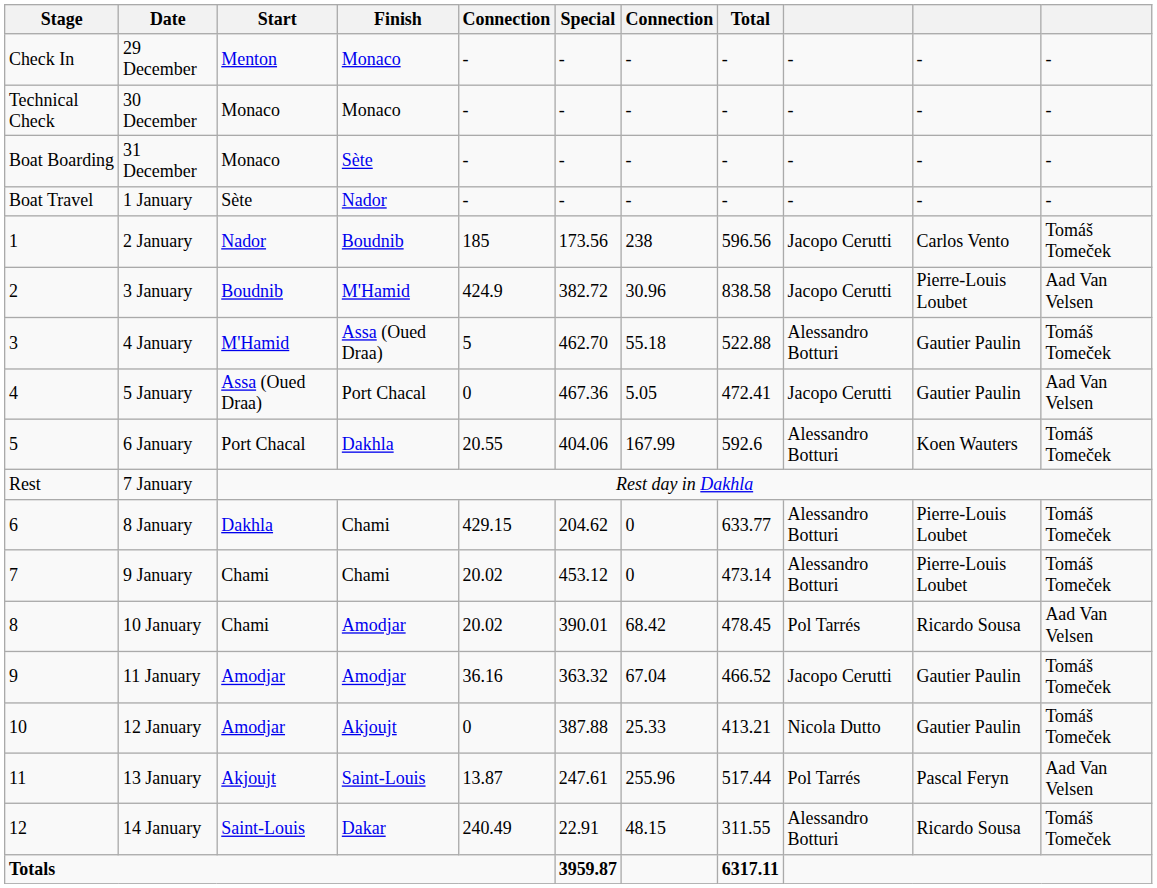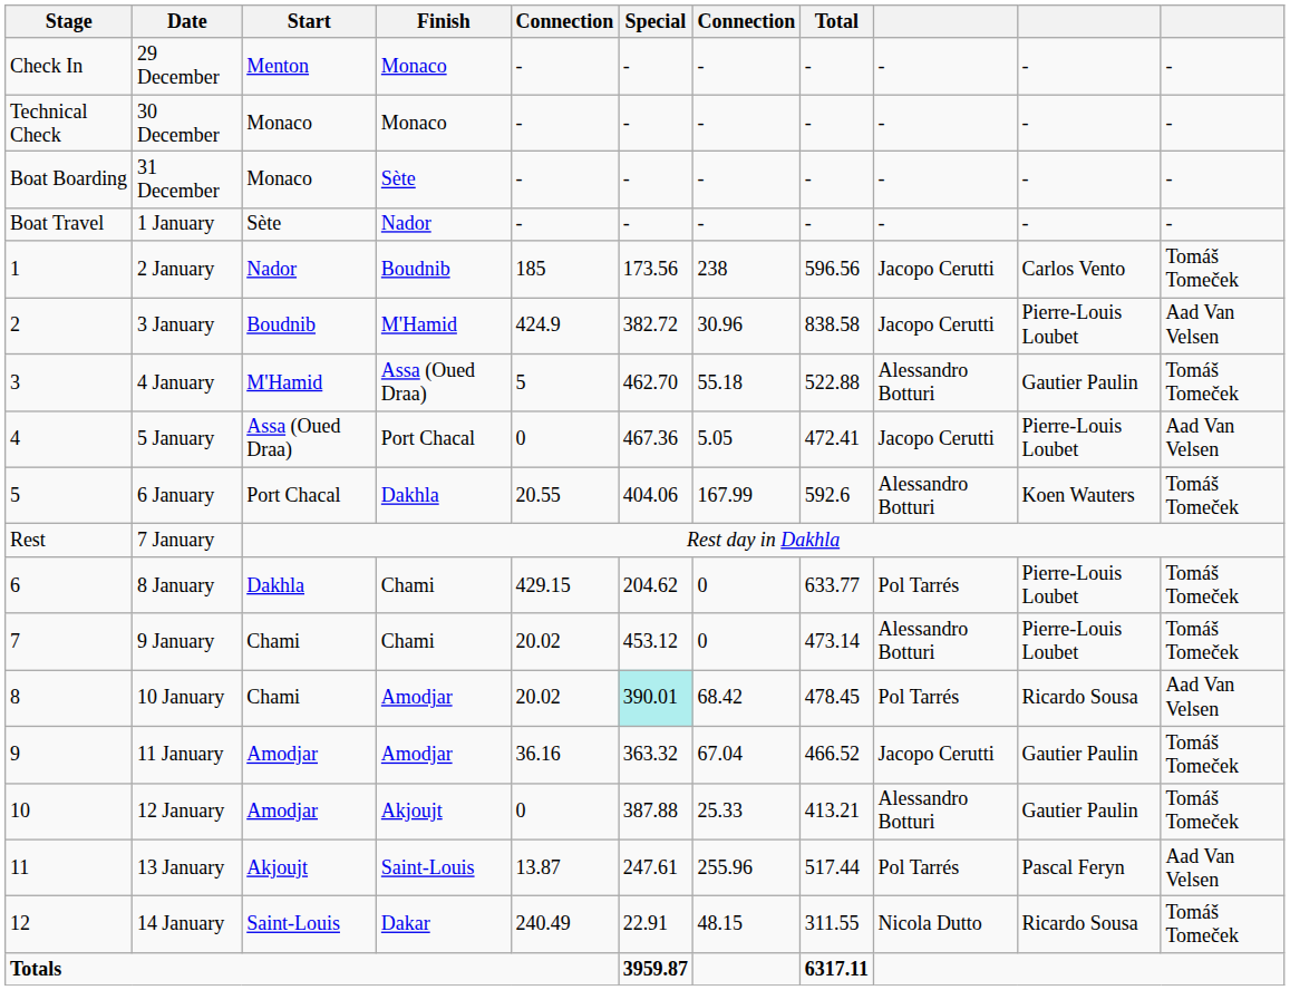 <table class="wikitable" style="font-size:85%">
 <tr>
 <th>Stage</th>
 <th>Date</th>
 <th>Start</th>
 <th>Finish</th>
 <th>Connection</th>
 <th>Special</th>
 <th>Connection</th>
 <th>Total</th>
 <th></th>
 <th></th>
 <th></th>
 </tr>
 <tr>
 <td>Check In</td>
 <td>29 December</td>
 <td> <a href='#'>Menton</a></td>
 <td> <a href='#'>Monaco</a></td>
 <td>-</td>
 <td>-</td>
 <td>-</td>
 <td>-</td>
 <td>-</td>
 <td>-</td>
 <td>-</td>
 </tr>
 <tr>
 <td>Technical Check</td>
 <td>30 December</td>
 <td> Monaco</td>
 <td> Monaco</td>
 <td>-</td>
 <td>-</td>
 <td>-</td>
 <td>-</td>
 <td>-</td>
 <td>-</td>
 <td>-</td>
 </tr>
 <tr>
 <td>Boat Boarding</td>
 <td>31 December</td>
 <td> Monaco</td>
 <td> <a href='#'>Sète</a></td>
 <td>-</td>
 <td>-</td>
 <td>-</td>
 <td>-</td>
 <td>-</td>
 <td>-</td>
 <td>-</td>
 </tr>
 <tr>
 <td>Boat Travel</td>
 <td>1 January</td>
 <td> Sète</td>
 <td> <a href='#'>Nador</a></td>
 <td>-</td>
 <td>-</td>
 <td>-</td>
 <td>-</td>
 <td>-</td>
 <td>-</td>
 <td>-</td>
 </tr>
 <tr>
 <td>1</td>
 <td>2 January</td>
 <td> <a href='#'>Nador</a></td>
 <td> <a href='#'>Boudnib</a></td>
 <td>185</td>
 <td>173.56</td>
 <td>238</td>
 <td>596.56</td>
 <td> Jacopo Cerutti</td>
 <td> Carlos Vento</td>
 <td> Tomáš Tomeček</td>
 </tr>
 <tr>
 <td>2</td>
 <td>3 January</td>
 <td> <a href='#'>Boudnib</a></td>
 <td> <a href='#'>M'Hamid</a></td>
 <td>424.9</td>
 <td>382.72</td>
 <td>30.96</td>
 <td>838.58</td>
 <td> Jacopo Cerutti</td>
 <td> Pierre-Louis Loubet</td>
 <td> Aad Van Velsen</td>
 </tr>
 <tr>
 <td>3</td>
 <td>4 January</td>
 <td> <a href='#'>M'Hamid</a></td>
 <td> <a href='#'>Assa</a> (Oued Draa)</td>
 <td>5</td>
 <td>462.70</td>
 <td>55.18</td>
 <td>522.88</td>
 <td> Alessandro Botturi</td>
 <td> Gautier Paulin</td>
 <td> Tomáš Tomeček</td>
 </tr>
 <tr>
 <td>4</td>
 <td>5 January</td>
 <td> <a href='#'>Assa</a> (Oued Draa)</td>
 <td> Port Chacal</td>
 <td>0</td>
 <td>467.36</td>
 <td>5.05</td>
 <td>472.41</td>
 <td> Jacopo Cerutti</td>
-<td> Gautier Paulin</td>
+<td> Pierre-Louis Loubet</td>
 <td> Aad Van Velsen</td>
 </tr>
 <tr>
 <td>5</td>
 <td>6 January</td>
 <td> Port Chacal</td>
 <td> <a href='#'>Dakhla</a></td>
 <td>20.55</td>
 <td>404.06</td>
 <td>167.99</td>
 <td>592.6</td>
 <td> Alessandro Botturi</td>
 <td> Koen Wauters</td>
 <td> Tomáš Tomeček</td>
 </tr>
 <tr>
 <td>Rest</td>
 <td>7 January</td>
 <td colspan="9" style="text-align:center;"><em>Rest day in  <a href='#'>Dakhla</a></em></td>
 </tr>
 <tr>
 <td>6</td>
 <td>8 January</td>
 <td> <a href='#'>Dakhla</a></td>
 <td> Chami</td>
 <td>429.15</td>
 <td>204.62</td>
 <td>0</td>
 <td>633.77</td>
-<td> Alessandro Botturi</td>
+<td> Pol Tarrés</td>
 <td> Pierre-Louis Loubet</td>
 <td> Tomáš Tomeček</td>
 </tr>
 <tr>
 <td>7</td>
 <td>9 January</td>
 <td> Chami</td>
 <td> Chami</td>
 <td>20.02</td>
 <td>453.12</td>
 <td>0</td>
 <td>473.14</td>
 <td> Alessandro Botturi</td>
 <td> Pierre-Louis Loubet</td>
 <td> Tomáš Tomeček</td>
 </tr>
 <tr>
 <td>8</td>
 <td>10 January</td>
 <td> Chami</td>
 <td> <a href='#'>Amodjar</a></td>
 <td>20.02</td>
-<td>390.01</td>
+<td style="background: paleturquoise;">390.01</td>
 <td>68.42</td>
 <td>478.45</td>
 <td> Pol Tarrés</td>
 <td><strong></strong> Ricardo Sousa</td>
 <td> Aad Van Velsen</td>
 </tr>
 <tr>
 <td>9</td>
 <td>11 January</td>
 <td> <a href='#'>Amodjar</a></td>
 <td> <a href='#'>Amodjar</a></td>
 <td>36.16</td>
 <td>363.32</td>
 <td>67.04</td>
 <td>466.52</td>
 <td> Jacopo Cerutti</td>
 <td> Gautier Paulin</td>
 <td> Tomáš Tomeček</td>
 </tr>
 <tr>
 <td>10</td>
 <td>12 January</td>
 <td> <a href='#'>Amodjar</a></td>
 <td> <a href='#'>Akjoujt</a></td>
 <td>0</td>
 <td>387.88</td>
 <td>25.33</td>
 <td>413.21</td>
-<td> Nicola Dutto</td>
+<td> Alessandro Botturi</td>
 <td> Gautier Paulin</td>
 <td> Tomáš Tomeček</td>
 </tr>
 <tr>
 <td>11</td>
 <td>13 January</td>
 <td> <a href='#'>Akjoujt</a></td>
 <td> <a href='#'>Saint-Louis</a></td>
 <td>13.87</td>
 <td>247.61</td>
 <td>255.96</td>
 <td>517.44</td>
 <td> Pol Tarrés</td>
 <td><strong></strong> Pascal Feryn</td>
 <td> Aad Van Velsen</td>
 </tr>
 <tr>
 <td>12</td>
 <td>14 January</td>
 <td> <a href='#'>Saint-Louis</a></td>
 <td> <a href='#'>Dakar</a></td>
 <td>240.49</td>
 <td>22.91</td>
 <td>48.15</td>
 <td>311.55</td>
-<td> Alessandro Botturi</td>
+<td> Nicola Dutto</td>
 <td><strong></strong> Ricardo Sousa</td>
 <td> Tomáš Tomeček</td>
 </tr>
 <tr>
 <td colspan="5"><strong>Totals</strong></td>
 <td><strong>3959.87</strong></td>
 <td></td>
 <td><strong>6317.11</strong></td>
 <td colspan="3"></td>
 </tr>
 </table>
